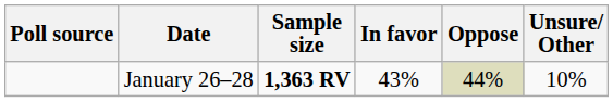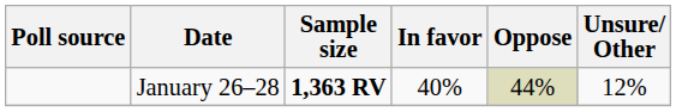 <table class="wikitable sortable collapsible" style="text-align:center;line-height:17px">
 <tr>
 <th>Poll source</th>
 <th>Date</th>
 <th>Sample<br>size</th>
 <th>In favor</th>
 <th>Oppose</th>
 <th>Unsure/<br>Other</th>
 </tr>
 <tr>
 <td></td>
 <td>January 26–28</td>
 <td><strong>1,363 RV</strong></td>
-<td>43%</td>
+<td>40%</td>
 <td style="background:#DEDEBD;">44%</td>
-<td>10%</td>
+<td>12%</td>
 </tr>
 <tr>
 </tr>
 </table>
